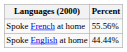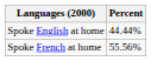 <table class="wikitable sortable collapsible" style="font-size: 90%;">
 <tr>
 <th>Languages (2000) </th>
 <th>Percent</th>
 </tr>
 <tr>
+<td>Spoke <a href='#'>English</a> at home</td>
+<td>44.44%</td>
+</tr>
+<tr>
 <td>Spoke <a href='#'>French</a> at home</td>
 <td>55.56%</td>
 </tr>
-<tr>
-<td>Spoke <a href='#'>English</a> at home</td>
-<td>44.44%</td>
-</tr>
 </table>
